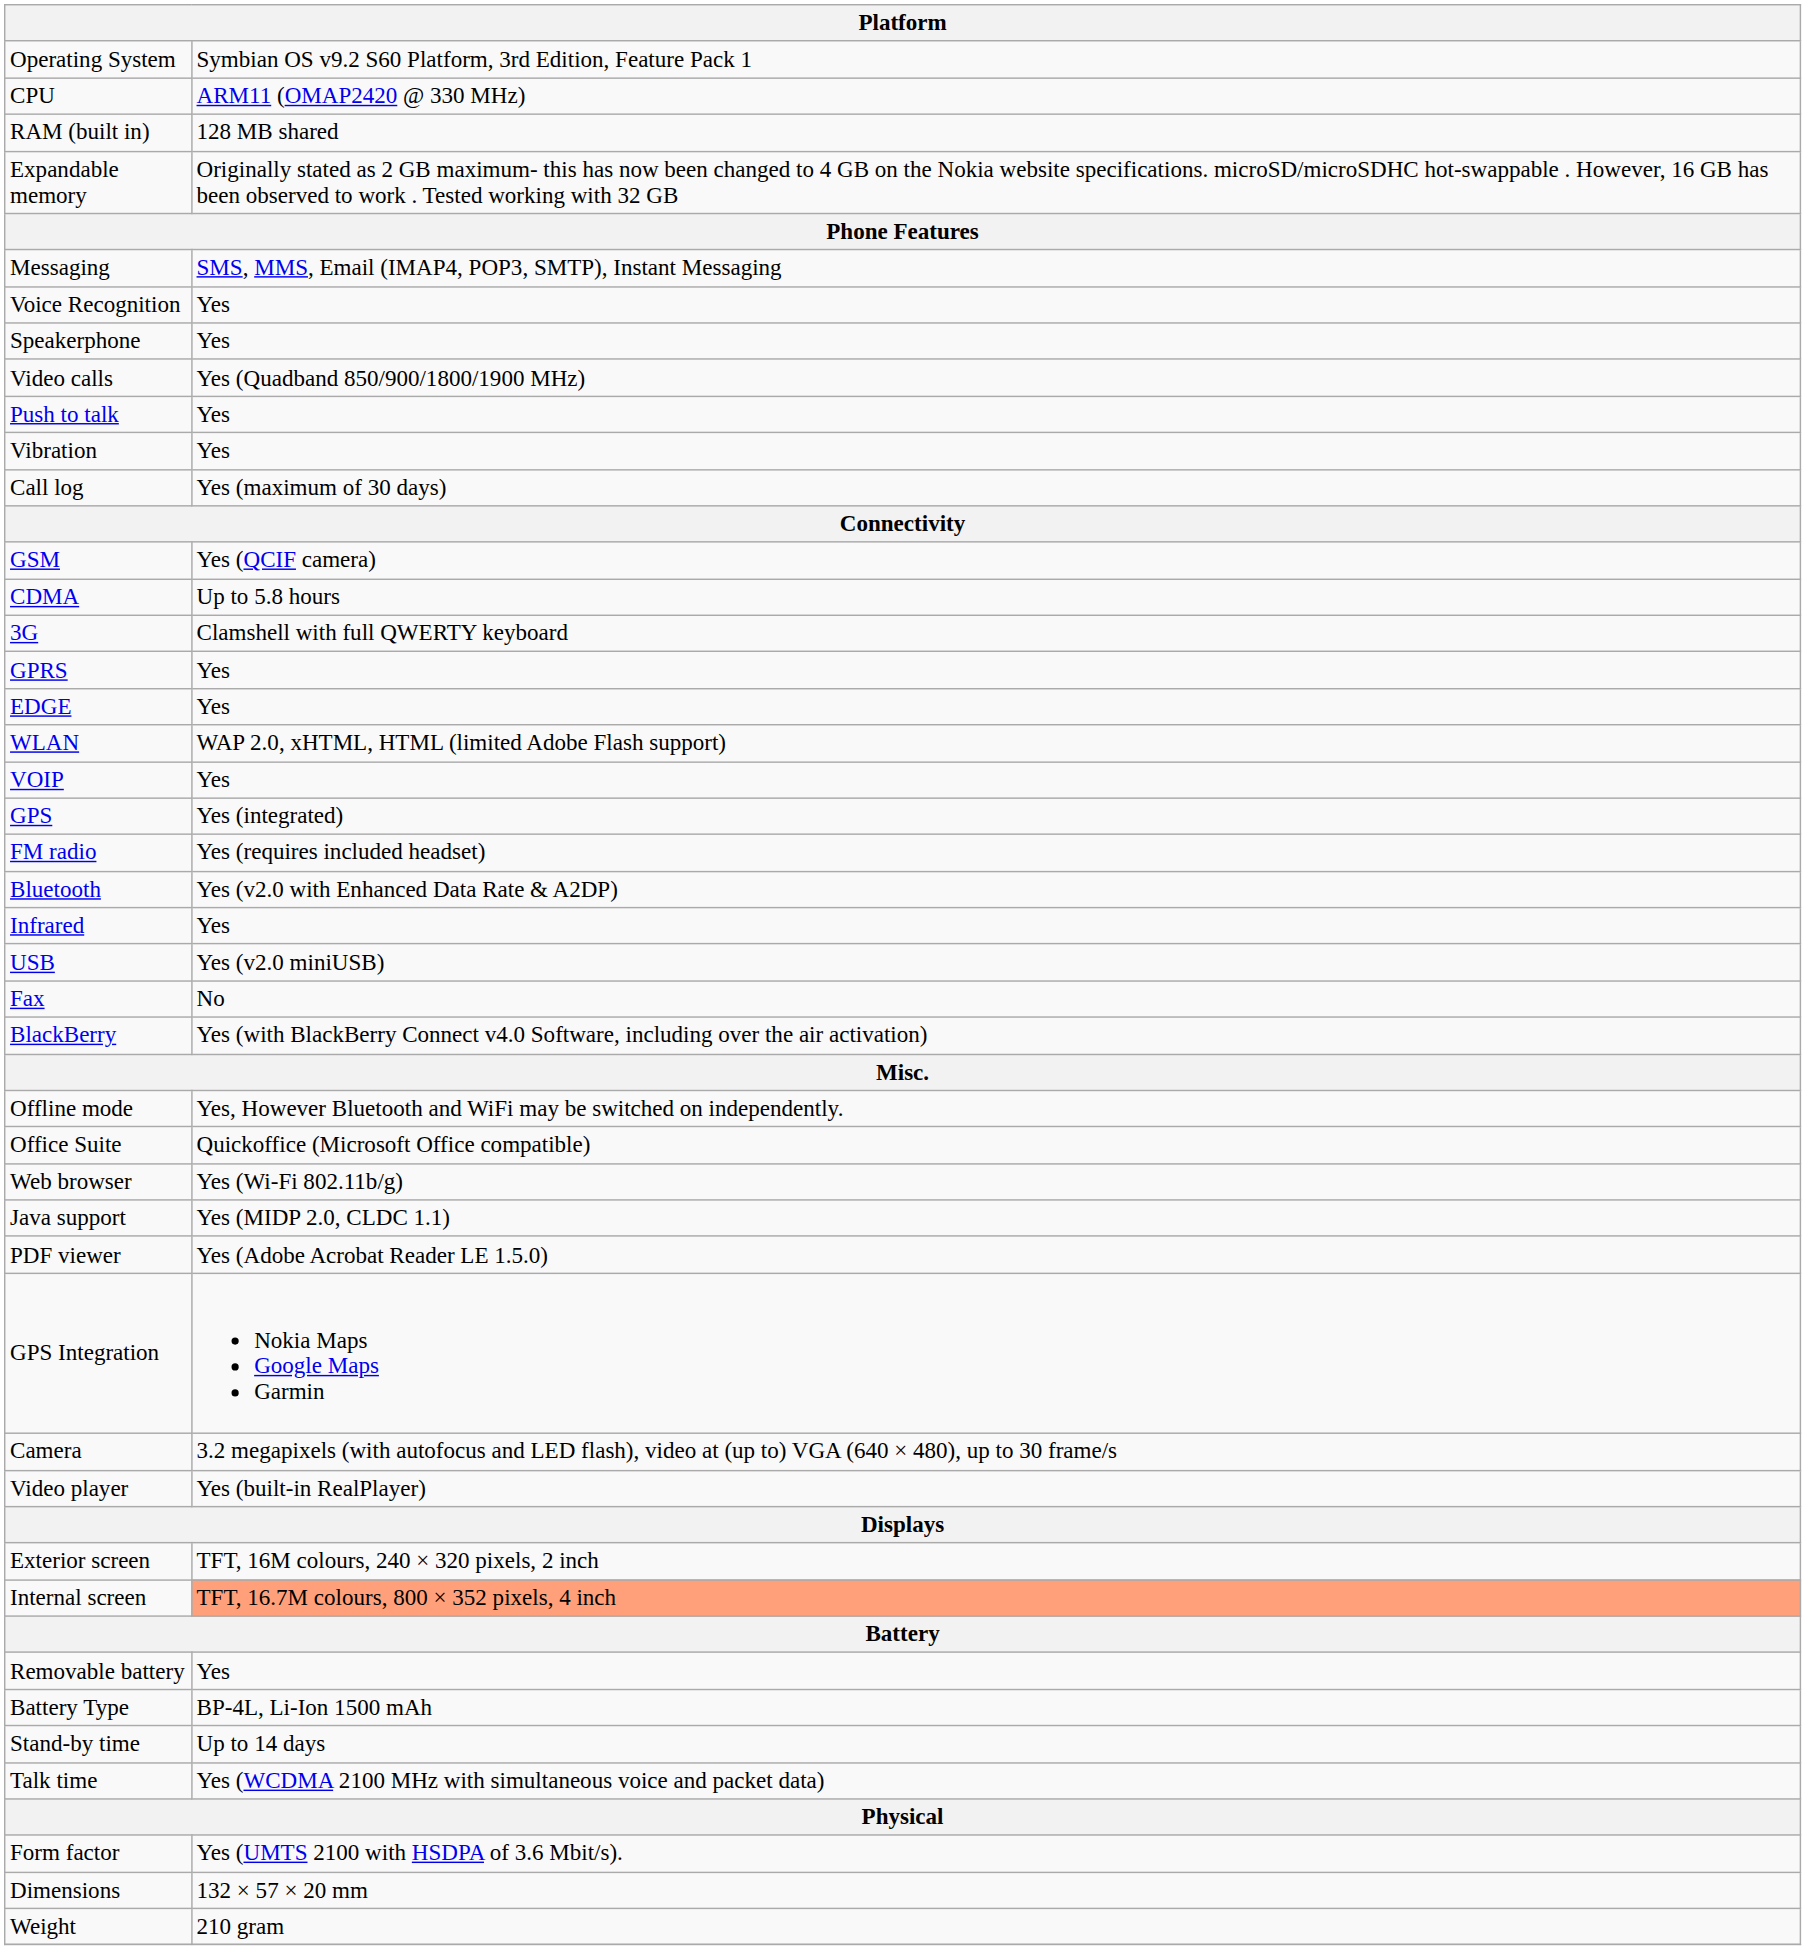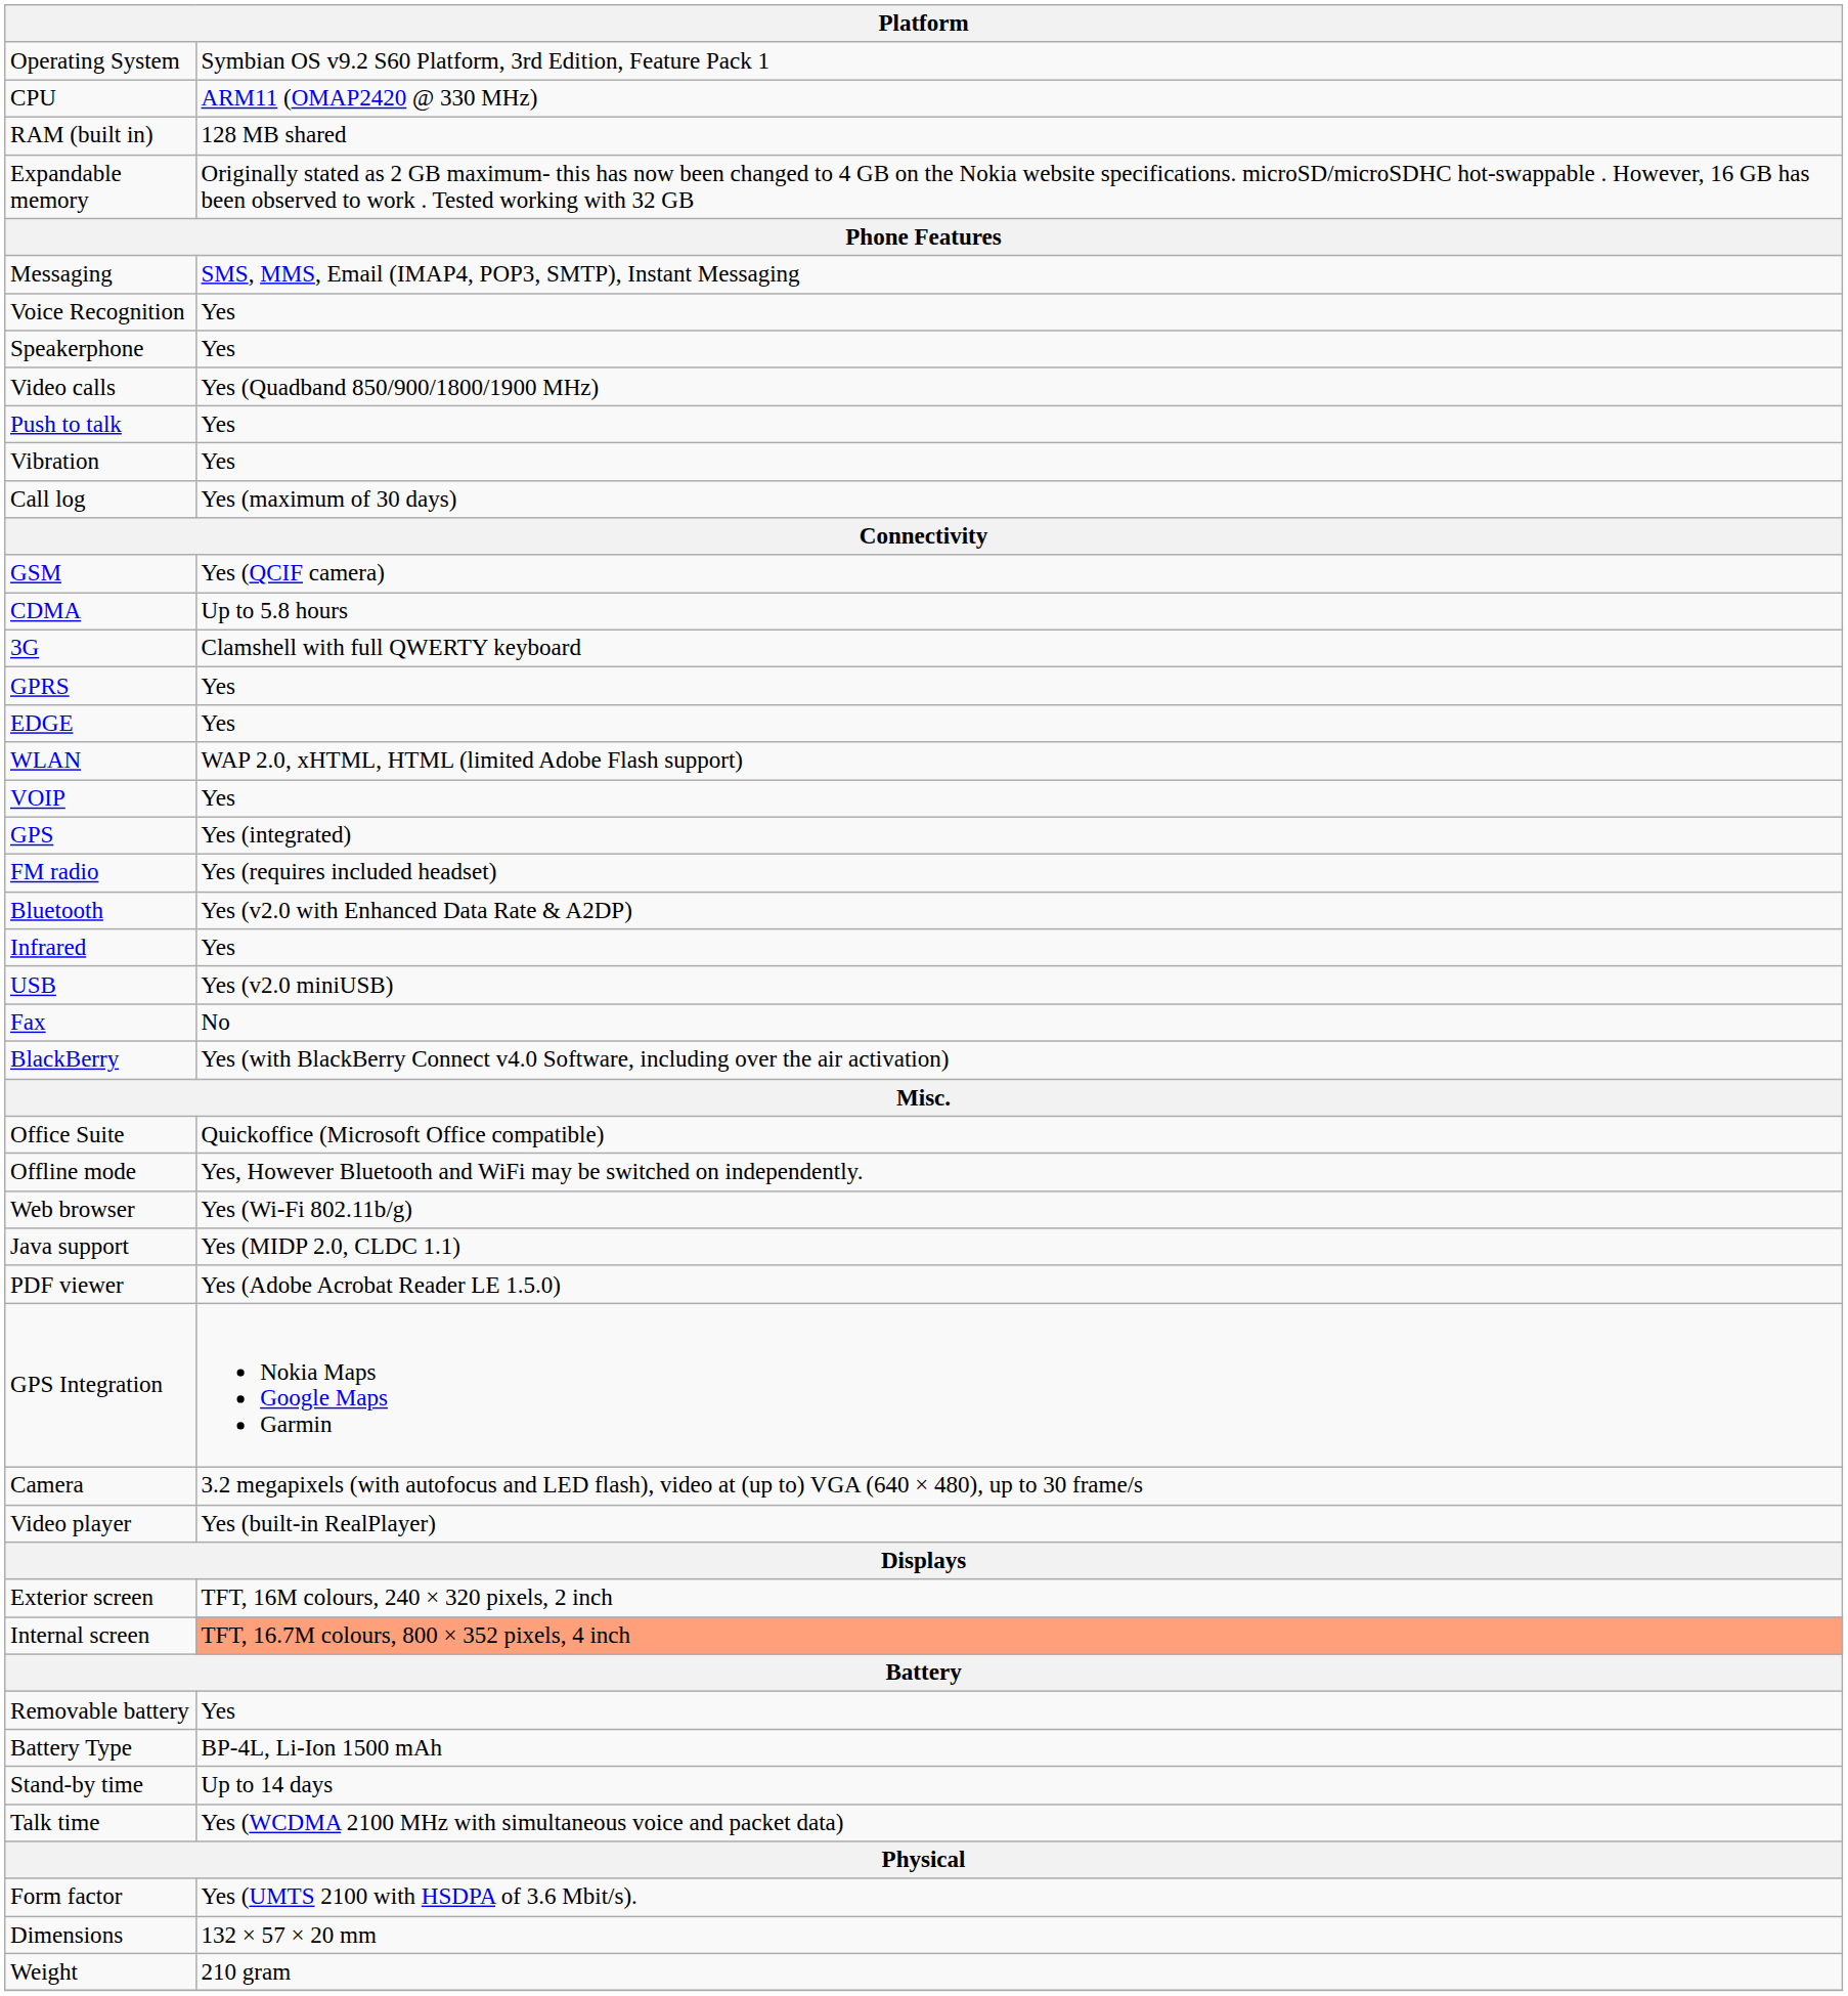 <table class="wikitable">
 <tr>
 <th colspan="2">Platform</th>
 </tr>
 <tr>
 <td>Operating System</td>
 <td>Symbian OS v9.2 S60 Platform, 3rd Edition, Feature Pack 1</td>
 </tr>
 <tr>
 <td>CPU</td>
 <td><a href='#'>ARM11</a> (<a href='#'>OMAP2420</a> @ 330 MHz)</td>
 </tr>
 <tr>
 <td>RAM (built in)</td>
 <td>128 MB shared</td>
 </tr>
 <tr>
 <td>Expandable memory</td>
 <td>Originally stated as 2 GB maximum- this has now been changed to 4 GB on the Nokia website specifications. microSD/microSDHC hot-swappable  . However, 16 GB has been observed to work . Tested working with 32 GB</td>
 </tr>
 <tr>
 <th colspan="2">Phone Features</th>
 </tr>
 <tr>
 <td>Messaging</td>
 <td><a href='#'>SMS</a>, <a href='#'>MMS</a>, Email (IMAP4, POP3, SMTP), Instant Messaging</td>
 </tr>
 <tr>
 <td>Voice Recognition</td>
 <td>Yes</td>
 </tr>
 <tr>
 <td>Speakerphone</td>
 <td>Yes</td>
 </tr>
 <tr>
 <td>Video calls</td>
 <td>Yes (Quadband 850/900/1800/1900 MHz)</td>
 </tr>
 <tr>
 <td><a href='#'>Push to talk</a></td>
 <td>Yes</td>
 </tr>
 <tr>
 <td>Vibration</td>
 <td>Yes</td>
 </tr>
 <tr>
 <td>Call log</td>
 <td>Yes (maximum of 30 days)</td>
 </tr>
 <tr>
 <th colspan="2">Connectivity</th>
 </tr>
 <tr>
 <td><a href='#'>GSM</a></td>
 <td>Yes (<a href='#'>QCIF</a> camera)</td>
 </tr>
 <tr>
 <td><a href='#'>CDMA</a></td>
 <td>Up to 5.8 hours</td>
 </tr>
 <tr>
 <td><a href='#'>3G</a></td>
 <td>Clamshell with full QWERTY keyboard</td>
 </tr>
 <tr>
 <td><a href='#'>GPRS</a></td>
 <td>Yes</td>
 </tr>
 <tr>
 <td><a href='#'>EDGE</a></td>
 <td>Yes</td>
 </tr>
 <tr>
 <td><a href='#'>WLAN</a></td>
 <td>WAP 2.0, xHTML, HTML (limited Adobe Flash support)</td>
 </tr>
 <tr>
 <td><a href='#'>VOIP</a></td>
 <td>Yes</td>
 </tr>
 <tr>
 <td><a href='#'>GPS</a></td>
 <td>Yes (integrated)</td>
 </tr>
 <tr>
 <td><a href='#'>FM radio</a></td>
 <td>Yes (requires included headset)</td>
 </tr>
 <tr>
 <td><a href='#'>Bluetooth</a></td>
 <td>Yes (v2.0 with Enhanced Data Rate & A2DP)</td>
 </tr>
 <tr>
 <td><a href='#'>Infrared</a></td>
 <td>Yes</td>
 </tr>
 <tr>
 <td><a href='#'>USB</a></td>
 <td>Yes (v2.0 miniUSB)</td>
 </tr>
 <tr>
 <td><a href='#'>Fax</a></td>
 <td>No</td>
 </tr>
 <tr>
 <td><a href='#'>BlackBerry</a></td>
 <td>Yes (with BlackBerry Connect v4.0 Software, including over the air activation)</td>
 </tr>
 <tr>
 <th colspan="2">Misc.</th>
 </tr>
 <tr>
+<td>Office Suite</td>
+<td>Quickoffice (Microsoft Office compatible)</td>
+</tr>
+<tr>
 <td>Offline mode</td>
 <td>Yes, However Bluetooth and WiFi may be switched on independently.</td>
-</tr>
-<tr>
-<td>Office Suite</td>
-<td>Quickoffice (Microsoft Office compatible)</td>
 </tr>
 <tr>
 <td>Web browser</td>
 <td>Yes (Wi-Fi 802.11b/g)</td>
 </tr>
 <tr>
 <td>Java support</td>
 <td>Yes (MIDP 2.0, CLDC 1.1)</td>
 </tr>
 <tr>
 <td>PDF viewer</td>
 <td>Yes (Adobe Acrobat Reader LE 1.5.0)</td>
 </tr>
 <tr>
 <td>GPS Integration</td>
 <td><br><ul><li>Nokia Maps</li><li><a href='#'>Google Maps</a></li><li>Garmin</li></ul></td>
 </tr>
 <tr>
 <td>Camera</td>
 <td>3.2 megapixels (with autofocus and LED flash), video at (up to) VGA (640 × 480), up to 30 frame/s</td>
 </tr>
 <tr>
 <td>Video player</td>
 <td>Yes (built-in RealPlayer)</td>
 </tr>
 <tr>
 <th colspan="2">Displays</th>
 </tr>
 <tr>
 <td>Exterior screen</td>
 <td>TFT, 16M colours, 240 × 320 pixels, 2 inch</td>
 </tr>
 <tr>
 <td>Internal screen</td>
 <td style="background: lightsalmon;">TFT, 16.7M colours, 800 × 352 pixels, 4 inch</td>
 </tr>
 <tr>
 <th colspan="2">Battery</th>
 </tr>
 <tr>
 <td>Removable battery</td>
 <td>Yes</td>
 </tr>
 <tr>
 <td>Battery Type</td>
 <td>BP-4L, Li-Ion 1500 mAh</td>
 </tr>
 <tr>
 <td>Stand-by time</td>
 <td>Up to 14 days</td>
 </tr>
 <tr>
 <td>Talk time</td>
 <td>Yes (<a href='#'>WCDMA</a> 2100 MHz with simultaneous voice and packet data)</td>
 </tr>
 <tr>
 <th colspan="2">Physical</th>
 </tr>
 <tr>
 <td>Form factor</td>
 <td>Yes (<a href='#'>UMTS</a> 2100 with <a href='#'>HSDPA</a> of 3.6 Mbit/s).</td>
 </tr>
 <tr>
 <td>Dimensions</td>
 <td>132 × 57 × 20 mm</td>
 </tr>
 <tr>
 <td>Weight</td>
 <td>210 gram</td>
 </tr>
 <tr>
 </tr>
 </table>
